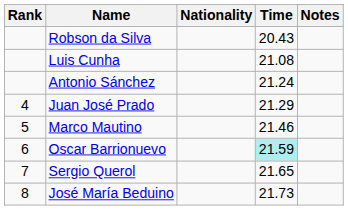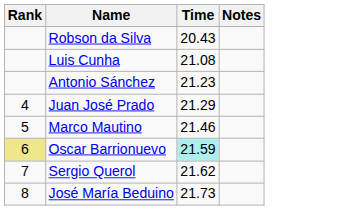 <table class="wikitable sortable" style="text-align:center">
 <tr>
 <th>Rank</th>
 <th>Name</th>
-<th>Nationality</th>
 <th>Time</th>
 <th>Notes</th>
 </tr>
 <tr>
 <td align=center></td>
 <td align=left><a href='#'>Robson da Silva</a></td>
-<td align=left></td>
 <td>20.43</td>
 <td></td>
 </tr>
 <tr>
 <td align=center></td>
 <td align=left><a href='#'>Luis Cunha</a></td>
-<td align=left></td>
 <td>21.08</td>
 <td></td>
 </tr>
 <tr>
 <td align=center></td>
 <td align=left><a href='#'>Antonio Sánchez</a></td>
-<td align=left></td>
-<td>21.24</td>
+<td>21.23</td>
 <td></td>
 </tr>
 <tr>
 <td align=center>4</td>
 <td align=left><a href='#'>Juan José Prado</a></td>
-<td align=left></td>
 <td>21.29</td>
 <td></td>
 </tr>
 <tr>
 <td align=center>5</td>
 <td align=left><a href='#'>Marco Mautino</a></td>
-<td align=left></td>
 <td>21.46</td>
 <td></td>
 </tr>
 <tr>
-<td align=center>6</td>
+<td align=center style="background: khaki;">6</td>
 <td align=left><a href='#'>Oscar Barrionuevo</a></td>
-<td align=left></td>
 <td style="background: paleturquoise;">21.59</td>
 <td></td>
 </tr>
 <tr>
 <td align=center>7</td>
 <td align=left><a href='#'>Sergio Querol</a></td>
-<td align=left></td>
-<td>21.65</td>
+<td>21.62</td>
 <td></td>
 </tr>
 <tr>
 <td align=center>8</td>
 <td align=left><a href='#'>José María Beduino</a></td>
-<td align=left></td>
 <td>21.73</td>
 <td></td>
 </tr>
 </table>
